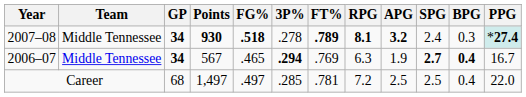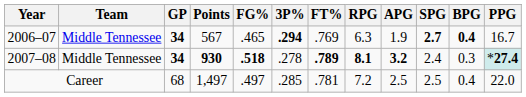 <table class="wikitable"; style="text-align:center";>
 <tr>
 <th>Year</th>
 <th>Team</th>
 <th>GP</th>
 <th>Points</th>
 <th>FG%</th>
 <th>3P%</th>
 <th>FT%</th>
 <th>RPG</th>
 <th>APG</th>
 <th>SPG</th>
 <th>BPG</th>
 <th>PPG</th>
 </tr>
 <tr>
+<td>2006–07</td>
+<td><a href='#'>Middle Tennessee</a></td>
+<td><strong>34</strong></td>
+<td>567</td>
+<td>.465</td>
+<td><strong>.294</strong></td>
+<td>.769</td>
+<td>6.3</td>
+<td>1.9</td>
+<td><strong>2.7</strong></td>
+<td><strong>0.4</strong></td>
+<td>16.7</td>
+</tr>
+<tr>
 <td>2007–08</td>
 <td>Middle Tennessee</td>
 <td><strong>34</strong></td>
 <td><strong>930</strong></td>
 <td><strong>.518</strong></td>
 <td>.278</td>
 <td><strong>.789</strong></td>
 <td><strong>8.1</strong></td>
 <td><strong>3.2</strong></td>
 <td>2.4</td>
 <td>0.3</td>
 <td bgcolor=#cfecec>*<strong>27.4</strong></td>
-</tr>
-<tr>
-<td>2006–07</td>
-<td><a href='#'>Middle Tennessee</a></td>
-<td><strong>34</strong></td>
-<td>567</td>
-<td>.465</td>
-<td><strong>.294</strong></td>
-<td>.769</td>
-<td>6.3</td>
-<td>1.9</td>
-<td><strong>2.7</strong></td>
-<td><strong>0.4</strong></td>
-<td>16.7</td>
 </tr>
 <tr>
 <td colspan=2; align=center>Career</td>
 <td>68</td>
 <td>1,497</td>
 <td>.497</td>
 <td>.285</td>
 <td>.781</td>
 <td>7.2</td>
 <td>2.5</td>
 <td>2.5</td>
 <td>0.4</td>
 <td>22.0</td>
 </tr>
 </table>
